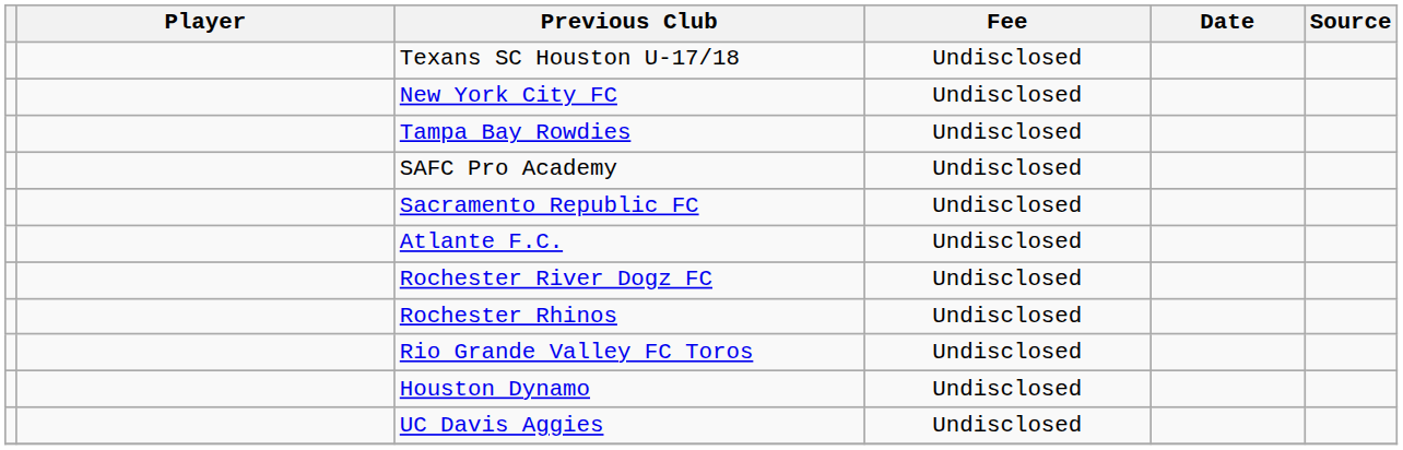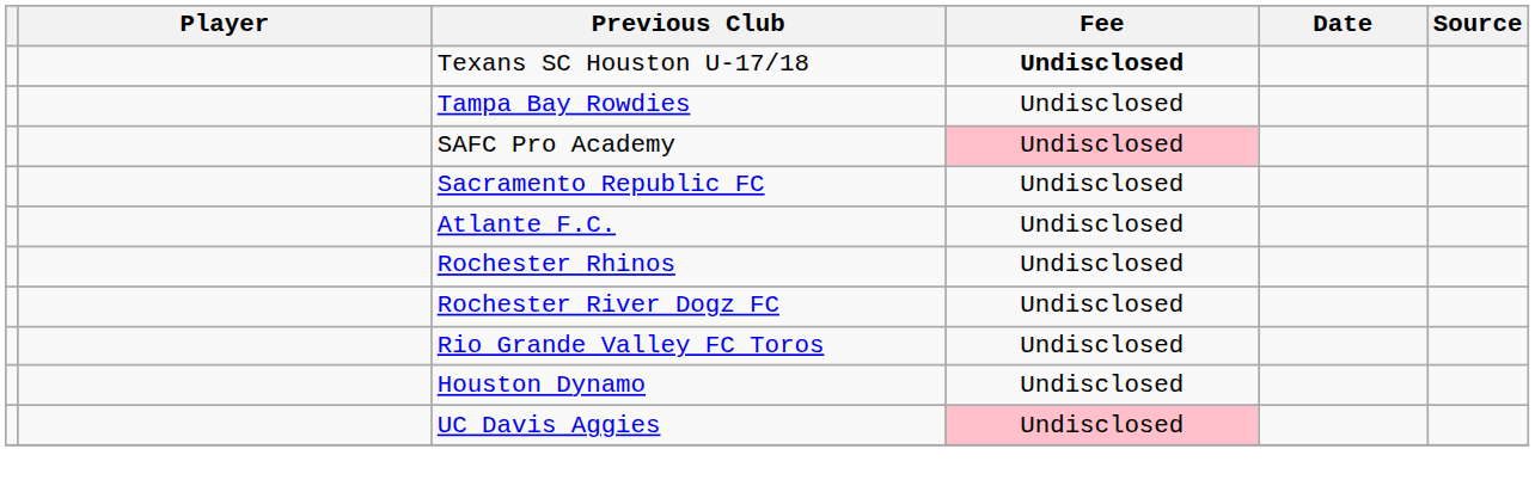 <table class="wikitable plainrowheaders sortable" style="font-size:95%">
 <tr>
 <th></th>
 <th scope=col style="width:200px;"><strong>Player</strong></th>
 <th scope=col style="width:250px;"><strong>Previous Club</strong></th>
 <th scope=col style="width:150px;"><strong>Fee</strong></th>
 <th scope=col style="width:78px;"><strong>Date</strong></th>
 <th><strong>Source</strong></th>
 </tr>
 <tr>
 <td align=center></td>
 <td></td>
 <td> Texans SC Houston U-17/18</td>
-<td align=center>Undisclosed</td>
-<td align=center></td>
-<td align=center></td>
-</tr>
-<tr>
-<td align=center></td>
-<td></td>
-<td> <a href='#'>New York City FC</a></td>
-<td align=center>Undisclosed</td>
+<td align=center><strong>Undisclosed</strong></td>
 <td align=center></td>
 <td align=center></td>
 </tr>
 <tr>
 <td align=center></td>
 <td></td>
 <td> <a href='#'>Tampa Bay Rowdies</a></td>
 <td align=center>Undisclosed</td>
 <td align=center></td>
 <td align=center></td>
 </tr>
 <tr>
 <td align=center></td>
 <td></td>
 <td> SAFC Pro Academy</td>
-<td align=center>Undisclosed</td>
+<td align=center style="background: pink;">Undisclosed</td>
 <td align=center></td>
 <td align=center></td>
 </tr>
 <tr>
 <td align=center></td>
 <td></td>
 <td> <a href='#'>Sacramento Republic FC</a></td>
 <td align=center>Undisclosed</td>
 <td align=center></td>
 <td align=center></td>
 </tr>
 <tr>
 <td align=center></td>
 <td></td>
 <td> <a href='#'>Atlante F.C.</a></td>
 <td align=center>Undisclosed</td>
 <td align=center></td>
 <td align=center></td>
 </tr>
 <tr>
 <td align=center></td>
 <td></td>
-<td> <a href='#'>Rochester River Dogz FC</a></td>
+<td> <a href='#'>Rochester Rhinos</a></td>
 <td align=center>Undisclosed</td>
 <td align=center></td>
 <td align=center></td>
 </tr>
 <tr>
 <td align=center></td>
 <td></td>
-<td> <a href='#'>Rochester Rhinos</a></td>
+<td> <a href='#'>Rochester River Dogz FC</a></td>
 <td align=center>Undisclosed</td>
 <td align=center></td>
 <td align=center></td>
 </tr>
 <tr>
 <td align=center></td>
 <td></td>
 <td> <a href='#'>Rio Grande Valley FC Toros</a></td>
 <td align=center>Undisclosed</td>
 <td align=center></td>
 <td align=center></td>
 </tr>
 <tr>
 <td align=center></td>
 <td></td>
 <td> <a href='#'>Houston Dynamo</a></td>
 <td align=center>Undisclosed</td>
 <td align=center></td>
 <td align=center></td>
 </tr>
 <tr>
 <td align=center></td>
 <td></td>
 <td> <a href='#'>UC Davis Aggies</a></td>
-<td align=center>Undisclosed</td>
+<td align=center style="background: pink;">Undisclosed</td>
 <td align=center></td>
 <td align=center></td>
 </tr>
 <tr>
 </tr>
 </table>
